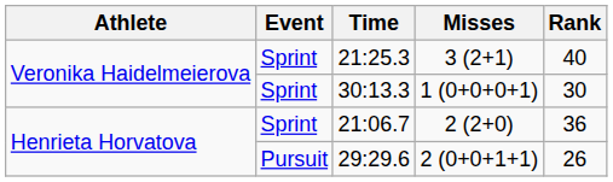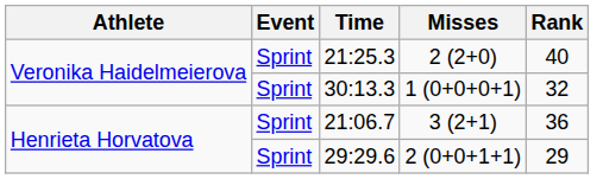 <table class="wikitable" style="font-size:90%">
 <tr>
 <th>Athlete</th>
 <th>Event</th>
 <th>Time</th>
 <th>Misses</th>
 <th>Rank</th>
 </tr>
 <tr align=center>
 <td align=left rowspan=2><a href='#'>Veronika Haidelmeierova</a></td>
 <td align=left><a href='#'>Sprint</a></td>
 <td>21:25.3</td>
-<td>3 (2+1)</td>
+<td>2 (2+0)</td>
 <td>40</td>
 </tr>
 <tr align=center>
 <td align=left><a href='#'>Sprint</a></td>
 <td>30:13.3</td>
 <td>1 (0+0+0+1)</td>
-<td>30</td>
+<td>32</td>
 </tr>
 <tr align=center>
 <td align=left rowspan=2><a href='#'>Henrieta Horvatova</a></td>
 <td align=left><a href='#'>Sprint</a></td>
 <td>21:06.7</td>
-<td>2 (2+0)</td>
+<td>3 (2+1)</td>
 <td>36</td>
 </tr>
 <tr align=center>
-<td align=left><a href='#'>Pursuit</a></td>
+<td align=left><a href='#'>Sprint</a></td>
 <td>29:29.6</td>
 <td>2 (0+0+1+1)</td>
-<td>26</td>
+<td>29</td>
 </tr>
 </table>
